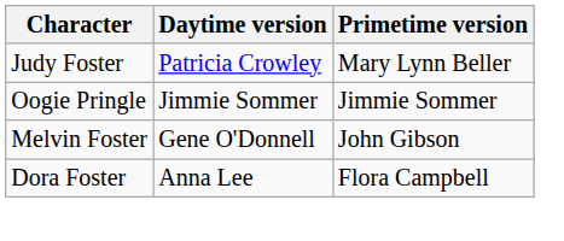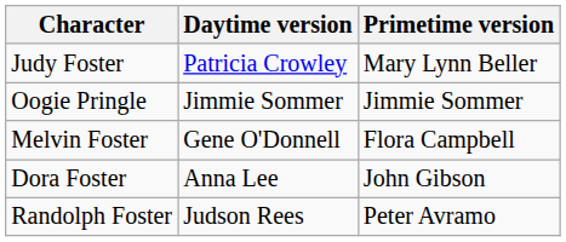 <table class="wikitable">
 <tr>
 <th>Character</th>
 <th>Daytime version</th>
 <th>Primetime version</th>
 </tr>
 <tr>
 <td>Judy Foster</td>
 <td><a href='#'>Patricia Crowley</a></td>
 <td>Mary Lynn Beller</td>
 </tr>
 <tr>
 <td>Oogie Pringle</td>
 <td>Jimmie Sommer</td>
 <td>Jimmie Sommer</td>
 </tr>
 <tr>
 <td>Melvin Foster</td>
 <td>Gene O'Donnell</td>
-<td>John Gibson</td>
+<td>Flora Campbell</td>
 </tr>
 <tr>
 <td>Dora Foster</td>
 <td>Anna Lee</td>
-<td>Flora Campbell</td>
+<td>John Gibson</td>
+</tr>
+<tr>
+<td>Randolph Foster</td>
+<td>Judson Rees</td>
+<td>Peter Avramo</td>
 </tr>
 </table>
